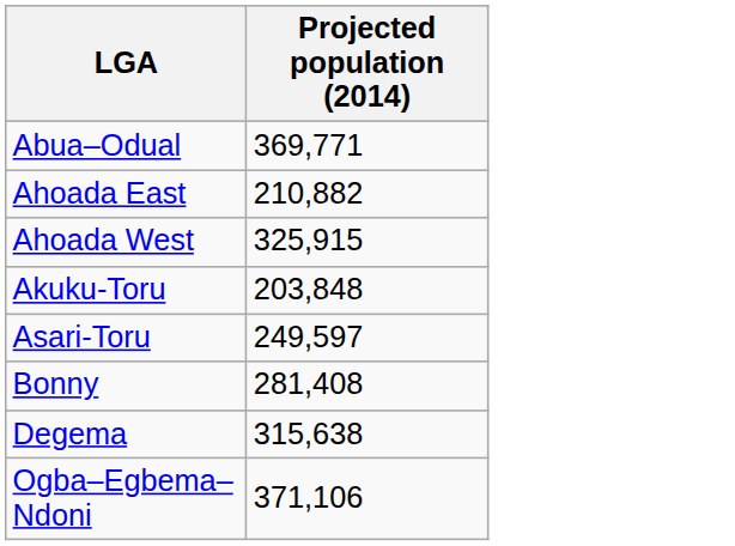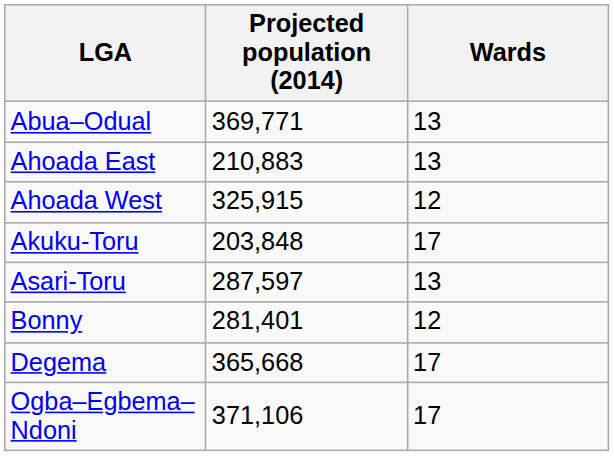 <table class="wikitable">
 <tr>
 <th width="120px">LGA</th>
 <th width="120px">Projected<br>population (2014)</th>
+<th width="120px">Wards</th>
 </tr>
 <tr>
 <td><a href='#'>Abua–Odual</a></td>
 <td>369,771</td>
+<td>13</td>
 </tr>
 <tr>
 <td><a href='#'>Ahoada East</a></td>
-<td>210,882</td>
+<td>210,883</td>
+<td>13</td>
 </tr>
 <tr>
 <td><a href='#'>Ahoada West</a></td>
 <td>325,915</td>
+<td>12</td>
 </tr>
 <tr>
 <td><a href='#'>Akuku-Toru</a></td>
 <td>203,848</td>
+<td>17</td>
 </tr>
 <tr>
 <td><a href='#'>Asari-Toru</a></td>
-<td>249,597</td>
+<td>287,597</td>
+<td>13</td>
 </tr>
 <tr>
 <td><a href='#'>Bonny</a></td>
-<td>281,408</td>
+<td>281,401</td>
+<td>12</td>
 </tr>
 <tr>
 <td><a href='#'>Degema</a></td>
-<td>315,638</td>
+<td>365,668</td>
+<td>17</td>
 </tr>
 <tr>
 <td><a href='#'>Ogba–Egbema–Ndoni</a></td>
 <td>371,106</td>
+<td>17</td>
 </tr>
 </table>
